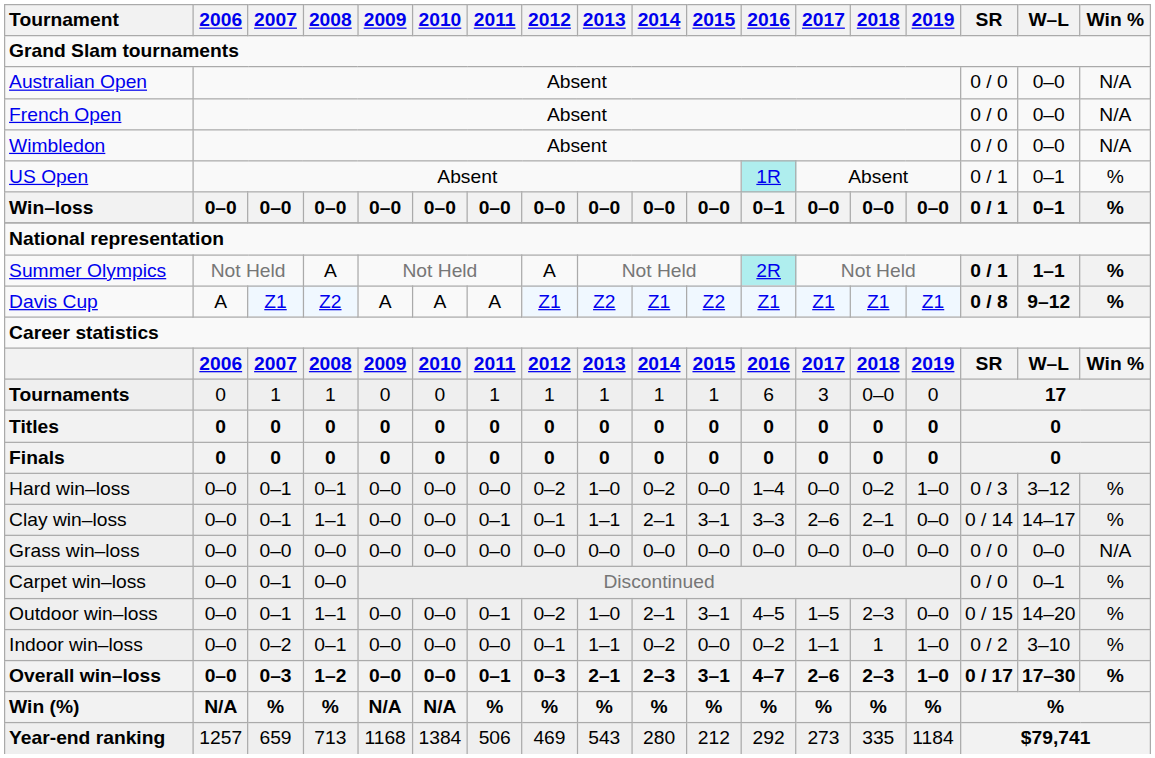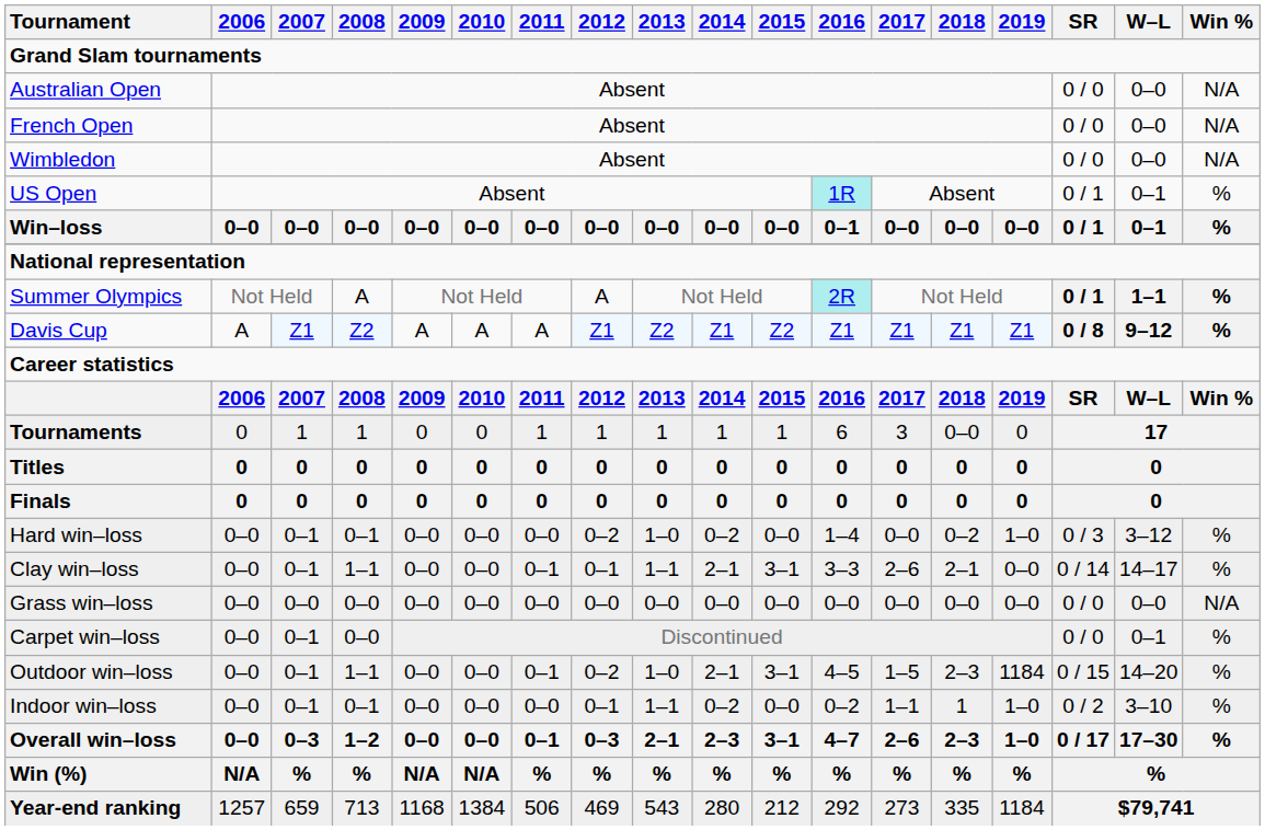 <table class=wikitable style=text-align:center;font-size:97%>
 <tr>
 <th width=145 style="text-align:left;">Tournament</th>
 <th width="37"><a href='#'>2006</a></th>
 <th width=37><a href='#'>2007</a></th>
 <th width=37><a href='#'>2008</a></th>
 <th width=37><a href='#'>2009</a></th>
 <th width=37><a href='#'>2010</a></th>
 <th width=37><a href='#'>2011</a></th>
 <th width=37><a href='#'>2012</a></th>
 <th width=37><a href='#'>2013</a></th>
 <th width=37><a href='#'>2014</a></th>
 <th width=37><a href='#'>2015</a></th>
 <th width=37><a href='#'>2016</a></th>
 <th width=37><a href='#'>2017</a></th>
 <th width=37><a href='#'>2018</a></th>
 <th width=37><a href='#'>2019</a></th>
 <th>SR</th>
 <th>W–L</th>
 <th width=50>Win %</th>
 </tr>
 <tr>
 <td colspan="18" style="text-align:left;"><strong>Grand Slam tournaments</strong></td>
 </tr>
 <tr>
 <td align=left><a href='#'>Australian Open</a></td>
 <td colspan=14>Absent</td>
 <td>0 / 0</td>
 <td>0–0</td>
 <td>N/A</td>
 </tr>
 <tr>
 <td align=left><a href='#'>French Open</a></td>
 <td colspan=14>Absent</td>
 <td>0 / 0</td>
 <td>0–0</td>
 <td>N/A</td>
 </tr>
 <tr>
 <td align=left><a href='#'>Wimbledon</a></td>
 <td colspan=14>Absent</td>
 <td>0 / 0</td>
 <td>0–0</td>
 <td>N/A</td>
 </tr>
 <tr>
 <td align=left><a href='#'>US Open</a></td>
 <td colspan=10>Absent</td>
 <td bgcolor=afeeee><a href='#'>1R</a></td>
 <td colspan=3>Absent</td>
 <td>0 / 1</td>
 <td>0–1</td>
 <td>%</td>
 </tr>
 <tr>
 <th style=text-align:left>Win–loss</th>
 <th>0–0</th>
 <th>0–0</th>
 <th>0–0</th>
 <th>0–0</th>
 <th>0–0</th>
 <th>0–0</th>
 <th>0–0</th>
 <th>0–0</th>
 <th>0–0</th>
 <th>0–0</th>
 <th>0–1</th>
 <th>0–0</th>
 <th>0–0</th>
 <th>0–0</th>
 <th>0 / 1</th>
 <th>0–1</th>
 <th>%</th>
 </tr>
 <tr>
 </tr>
 <tr>
 <td colspan="18" style="text-align:left;"><strong>National representation</strong></td>
 </tr>
 <tr>
 <td align=left><a href='#'>Summer Olympics</a></td>
 <td colspan=2 style=color:#767676>Not Held</td>
 <td>A</td>
 <td colspan=3 style=color:#767676>Not Held</td>
 <td>A</td>
 <td colspan=3 style=color:#767676>Not Held</td>
 <td bgcolor=afeeee><a href='#'>2R</a></td>
 <td colspan=3 style=color:#767676>Not Held</td>
 <th>0 / 1</th>
 <th>1–1</th>
 <th>%</th>
 </tr>
 <tr>
 <td align=left><a href='#'>Davis Cup</a></td>
 <td>A</td>
 <td bgcolor=f0f8ff><a href='#'>Z1</a></td>
 <td bgcolor=f0f8ff><a href='#'>Z2</a></td>
 <td>A</td>
 <td>A</td>
 <td>A</td>
 <td bgcolor=f0f8ff><a href='#'>Z1</a></td>
 <td bgcolor=f0f8ff><a href='#'>Z2</a></td>
 <td bgcolor=f0f8ff><a href='#'>Z1</a></td>
 <td bgcolor=f0f8ff><a href='#'>Z2</a></td>
 <td bgcolor=f0f8ff><a href='#'>Z1</a></td>
 <td bgcolor=f0f8ff><a href='#'>Z1</a></td>
 <td bgcolor=f0f8ff><a href='#'>Z1</a></td>
 <td bgcolor=f0f8ff><a href='#'>Z1</a></td>
 <th>0 / 8</th>
 <th>9–12</th>
 <th>%</th>
 </tr>
 <tr>
 <td colspan="18" style="text-align:left;"><strong>Career statistics</strong></td>
 </tr>
 <tr>
 <th></th>
 <th><a href='#'>2006</a></th>
 <th><a href='#'>2007</a></th>
 <th><a href='#'>2008</a></th>
 <th><a href='#'>2009</a></th>
 <th><a href='#'>2010</a></th>
 <th><a href='#'>2011</a></th>
 <th><a href='#'>2012</a></th>
 <th><a href='#'>2013</a></th>
 <th><a href='#'>2014</a></th>
 <th><a href='#'>2015</a></th>
 <th><a href='#'>2016</a></th>
 <th><a href='#'>2017</a></th>
 <th><a href='#'>2018</a></th>
 <th><a href='#'>2019</a></th>
 <th>SR</th>
 <th>W–L</th>
 <th>Win %</th>
 </tr>
 <tr style="background:#efefef;">
 <td align=left><strong>Tournaments</strong></td>
 <td>0</td>
 <td>1</td>
 <td>1</td>
 <td>0</td>
 <td>0</td>
 <td>1</td>
 <td>1</td>
 <td>1</td>
 <td>1</td>
 <td>1</td>
 <td>6</td>
 <td>3</td>
 <td>0–0</td>
 <td>0</td>
 <th colspan=3>17</th>
 </tr>
 <tr>
 <th style=text-align:left>Titles</th>
 <th>0</th>
 <th>0</th>
 <th>0</th>
 <th>0</th>
 <th>0</th>
 <th>0</th>
 <th>0</th>
 <th>0</th>
 <th>0</th>
 <th>0</th>
 <th>0</th>
 <th>0</th>
 <th>0</th>
 <th>0</th>
 <th colspan=3>0</th>
 </tr>
 <tr>
 <th style=text-align:left>Finals</th>
 <th>0</th>
 <th>0</th>
 <th>0</th>
 <th>0</th>
 <th>0</th>
 <th>0</th>
 <th>0</th>
 <th>0</th>
 <th>0</th>
 <th>0</th>
 <th>0</th>
 <th>0</th>
 <th>0</th>
 <th>0</th>
 <th colspan=3>0</th>
 </tr>
 <tr style="background:#efefef;">
 <td align=left>Hard win–loss</td>
 <td>0–0</td>
 <td>0–1</td>
 <td>0–1</td>
 <td>0–0</td>
 <td>0–0</td>
 <td>0–0</td>
 <td>0–2</td>
 <td>1–0</td>
 <td>0–2</td>
 <td>0–0</td>
 <td>1–4</td>
 <td>0–0</td>
 <td>0–2</td>
 <td>1–0</td>
 <td>0 / 3</td>
 <td>3–12</td>
 <td>%</td>
 </tr>
 <tr style="background:#efefef;">
 <td align=left>Clay win–loss</td>
 <td>0–0</td>
 <td>0–1</td>
 <td>1–1</td>
 <td>0–0</td>
 <td>0–0</td>
 <td>0–1</td>
 <td>0–1</td>
 <td>1–1</td>
 <td>2–1</td>
 <td>3–1</td>
 <td>3–3</td>
 <td>2–6</td>
 <td>2–1</td>
 <td>0–0</td>
 <td>0 / 14</td>
 <td>14–17</td>
 <td>%</td>
 </tr>
 <tr style="background:#efefef;">
 <td align=left>Grass win–loss</td>
 <td>0–0</td>
 <td>0–0</td>
 <td>0–0</td>
 <td>0–0</td>
 <td>0–0</td>
 <td>0–0</td>
 <td>0–0</td>
 <td>0–0</td>
 <td>0–0</td>
 <td>0–0</td>
 <td>0–0</td>
 <td>0–0</td>
 <td>0–0</td>
 <td>0–0</td>
 <td>0 / 0</td>
 <td>0–0</td>
 <td>N/A</td>
 </tr>
 <tr bgcolor=efefef>
 <td align=left>Carpet win–loss</td>
 <td>0–0</td>
 <td>0–1</td>
 <td>0–0</td>
 <td colspan=11 style=color:#767676>Discontinued</td>
 <td>0 / 0</td>
 <td>0–1</td>
 <td>%</td>
 </tr>
 <tr style="background:#efefef;">
 <td align=left>Outdoor win–loss</td>
 <td>0–0</td>
 <td>0–1</td>
 <td>1–1</td>
 <td>0–0</td>
 <td>0–0</td>
 <td>0–1</td>
 <td>0–2</td>
 <td>1–0</td>
 <td>2–1</td>
 <td>3–1</td>
 <td>4–5</td>
 <td>1–5</td>
 <td>2–3</td>
-<td>0–0</td>
+<td>1184</td>
 <td>0 / 15</td>
 <td>14–20</td>
 <td>%</td>
 </tr>
 <tr style="background:#efefef;">
 <td align=left>Indoor win–loss</td>
 <td>0–0</td>
-<td>0–2</td>
+<td>0–1</td>
 <td>0–1</td>
 <td>0–0</td>
 <td>0–0</td>
 <td>0–0</td>
 <td>0–1</td>
 <td>1–1</td>
 <td>0–2</td>
 <td>0–0</td>
 <td>0–2</td>
 <td>1–1</td>
 <td>1</td>
 <td>1–0</td>
 <td>0 / 2</td>
 <td>3–10</td>
 <td>%</td>
 </tr>
 <tr>
 <th style=text-align:left>Overall win–loss</th>
 <th>0–0</th>
 <th>0–3</th>
 <th>1–2</th>
 <th>0–0</th>
 <th>0–0</th>
 <th>0–1</th>
 <th>0–3</th>
 <th>2–1</th>
 <th>2–3</th>
 <th>3–1</th>
 <th>4–7</th>
 <th>2–6</th>
 <th>2–3</th>
 <th>1–0</th>
 <th>0 / 17</th>
 <th>17–30</th>
 <th>%</th>
 </tr>
 <tr>
 <th style=text-align:left>Win (%)</th>
 <th>N/A</th>
 <th>%</th>
 <th>%</th>
 <th>N/A</th>
 <th>N/A</th>
 <th>%</th>
 <th>%</th>
 <th>%</th>
 <th>%</th>
 <th>%</th>
 <th>%</th>
 <th>%</th>
 <th>%</th>
 <th>%</th>
 <th colspan=3>%</th>
 </tr>
 <tr style="background:#efefef;">
 <td align=left><strong>Year-end ranking</strong></td>
 <td>1257</td>
 <td>659</td>
 <td>713</td>
 <td>1168</td>
 <td>1384</td>
 <td>506</td>
 <td>469</td>
 <td>543</td>
 <td>280</td>
 <td>212</td>
 <td>292</td>
 <td>273</td>
 <td>335</td>
 <td>1184</td>
 <th colspan=3>$79,741</th>
 </tr>
 </table>
